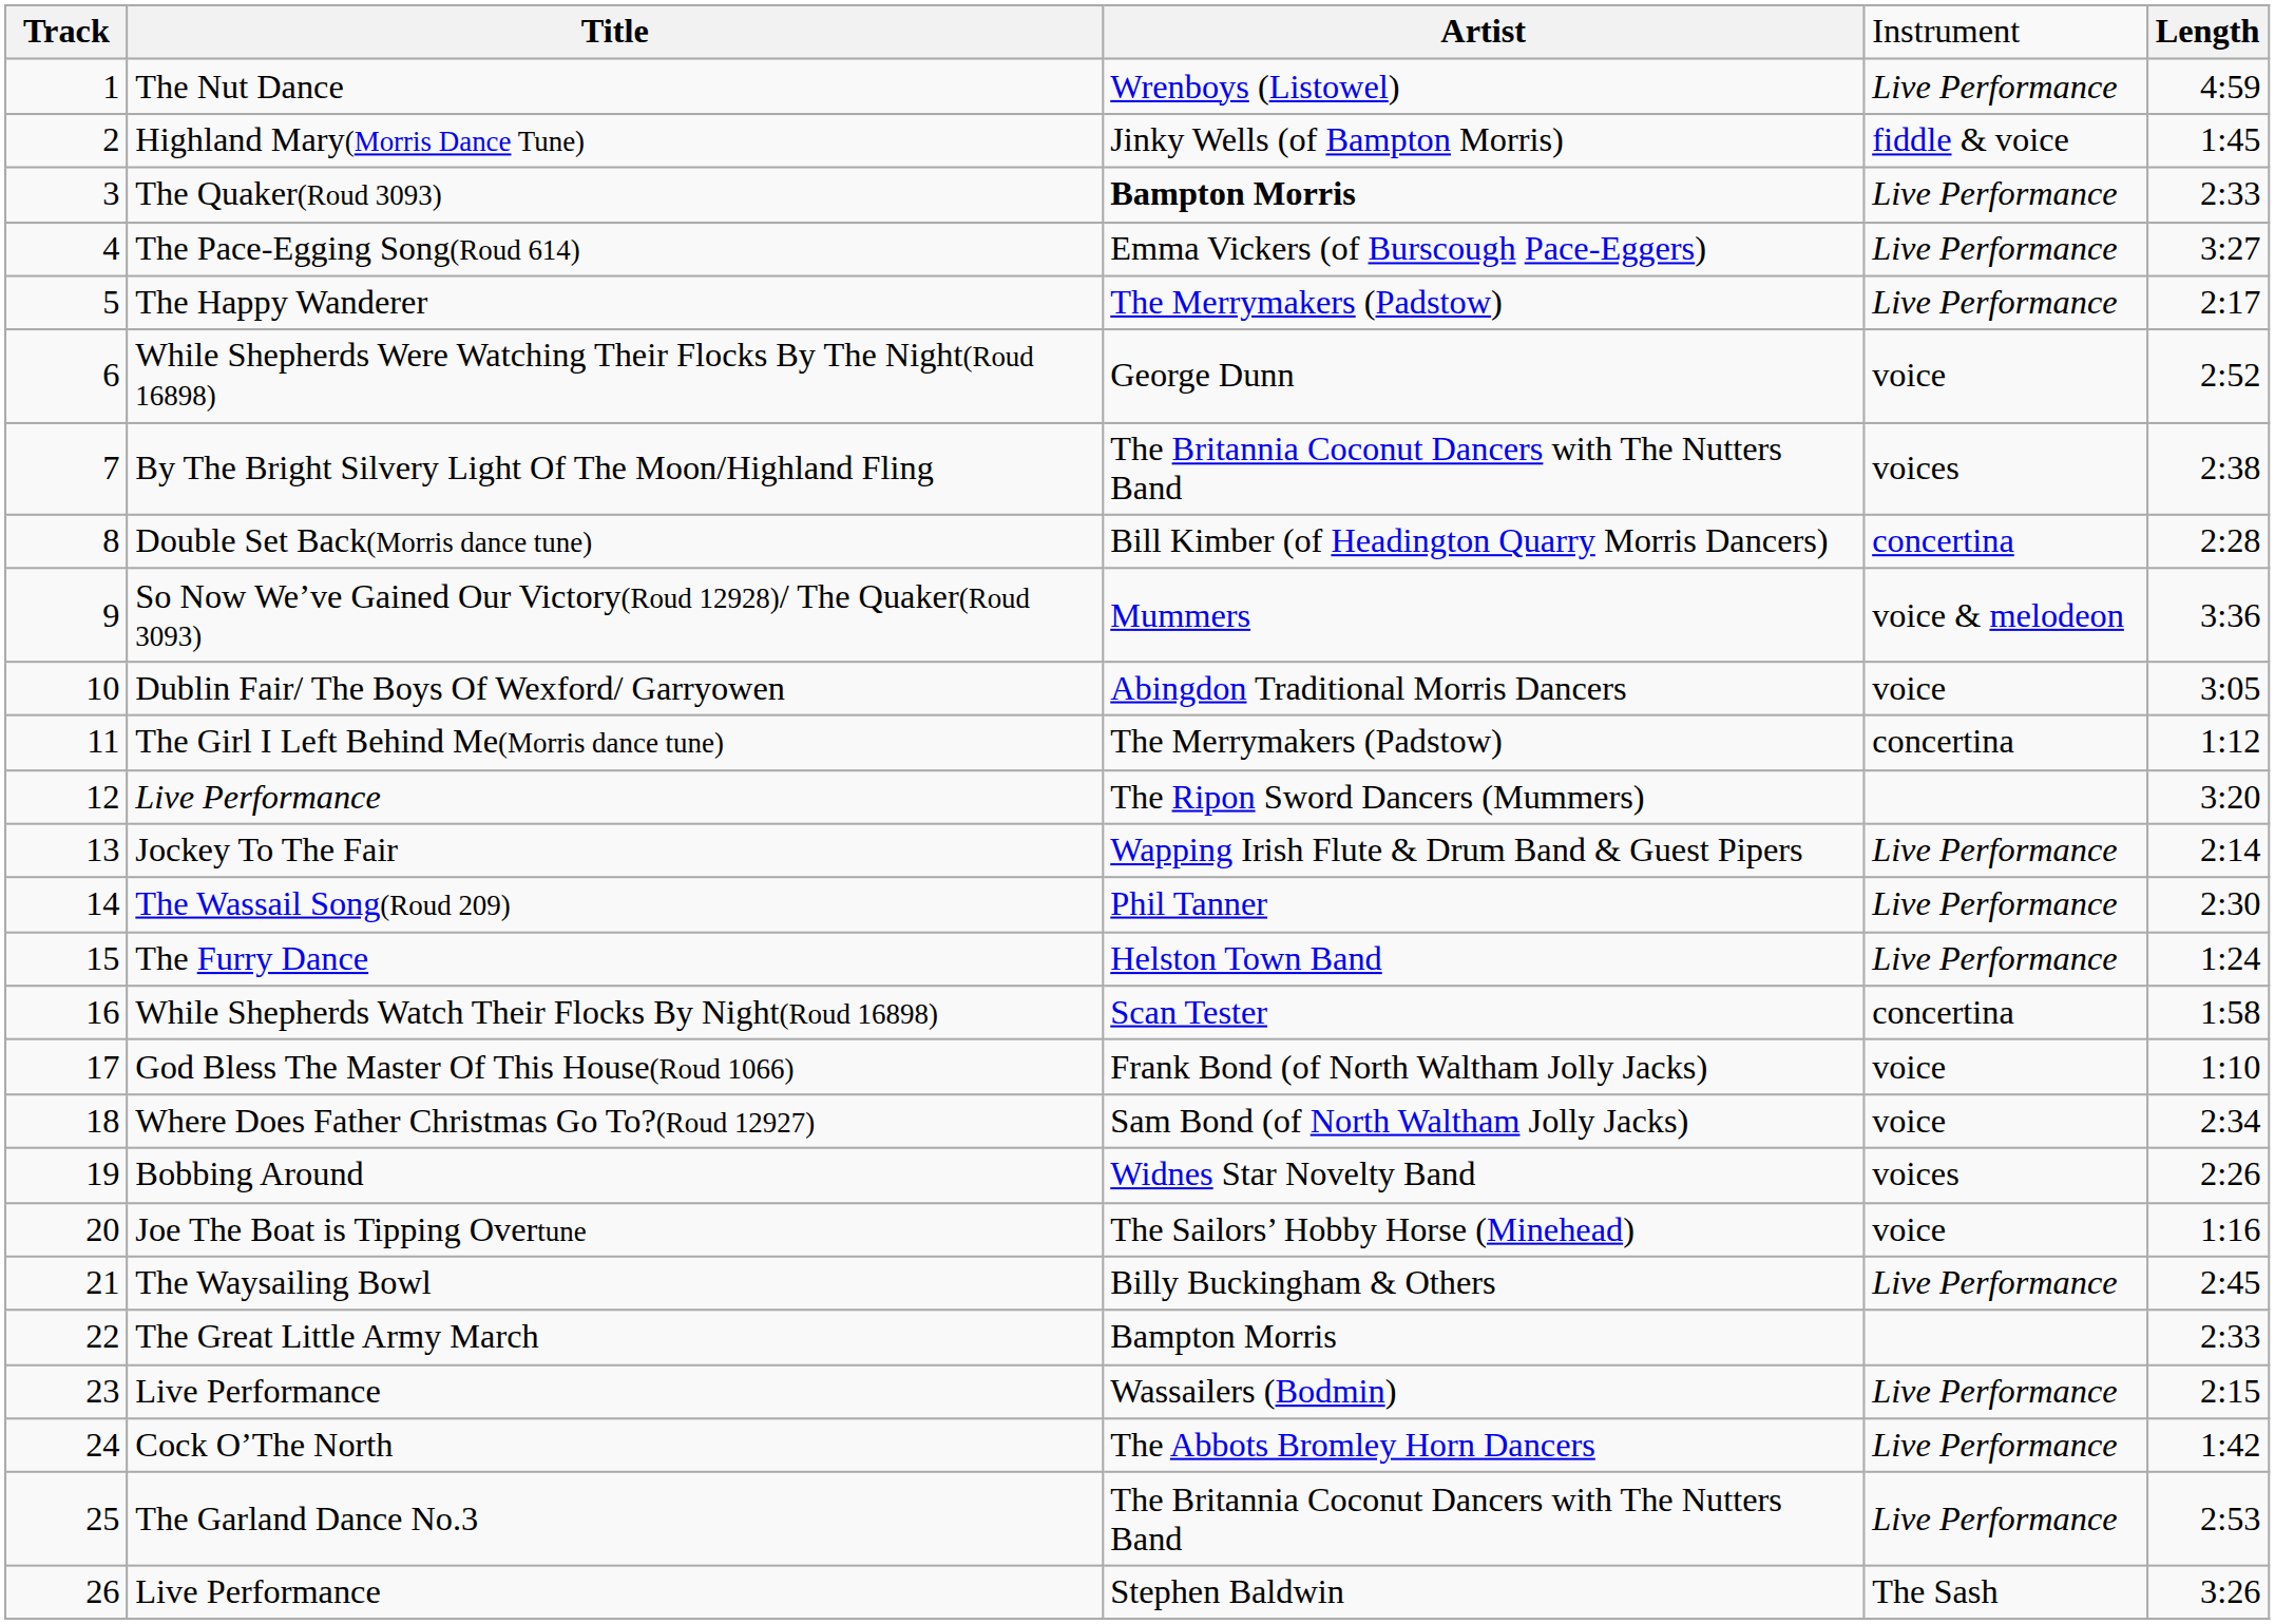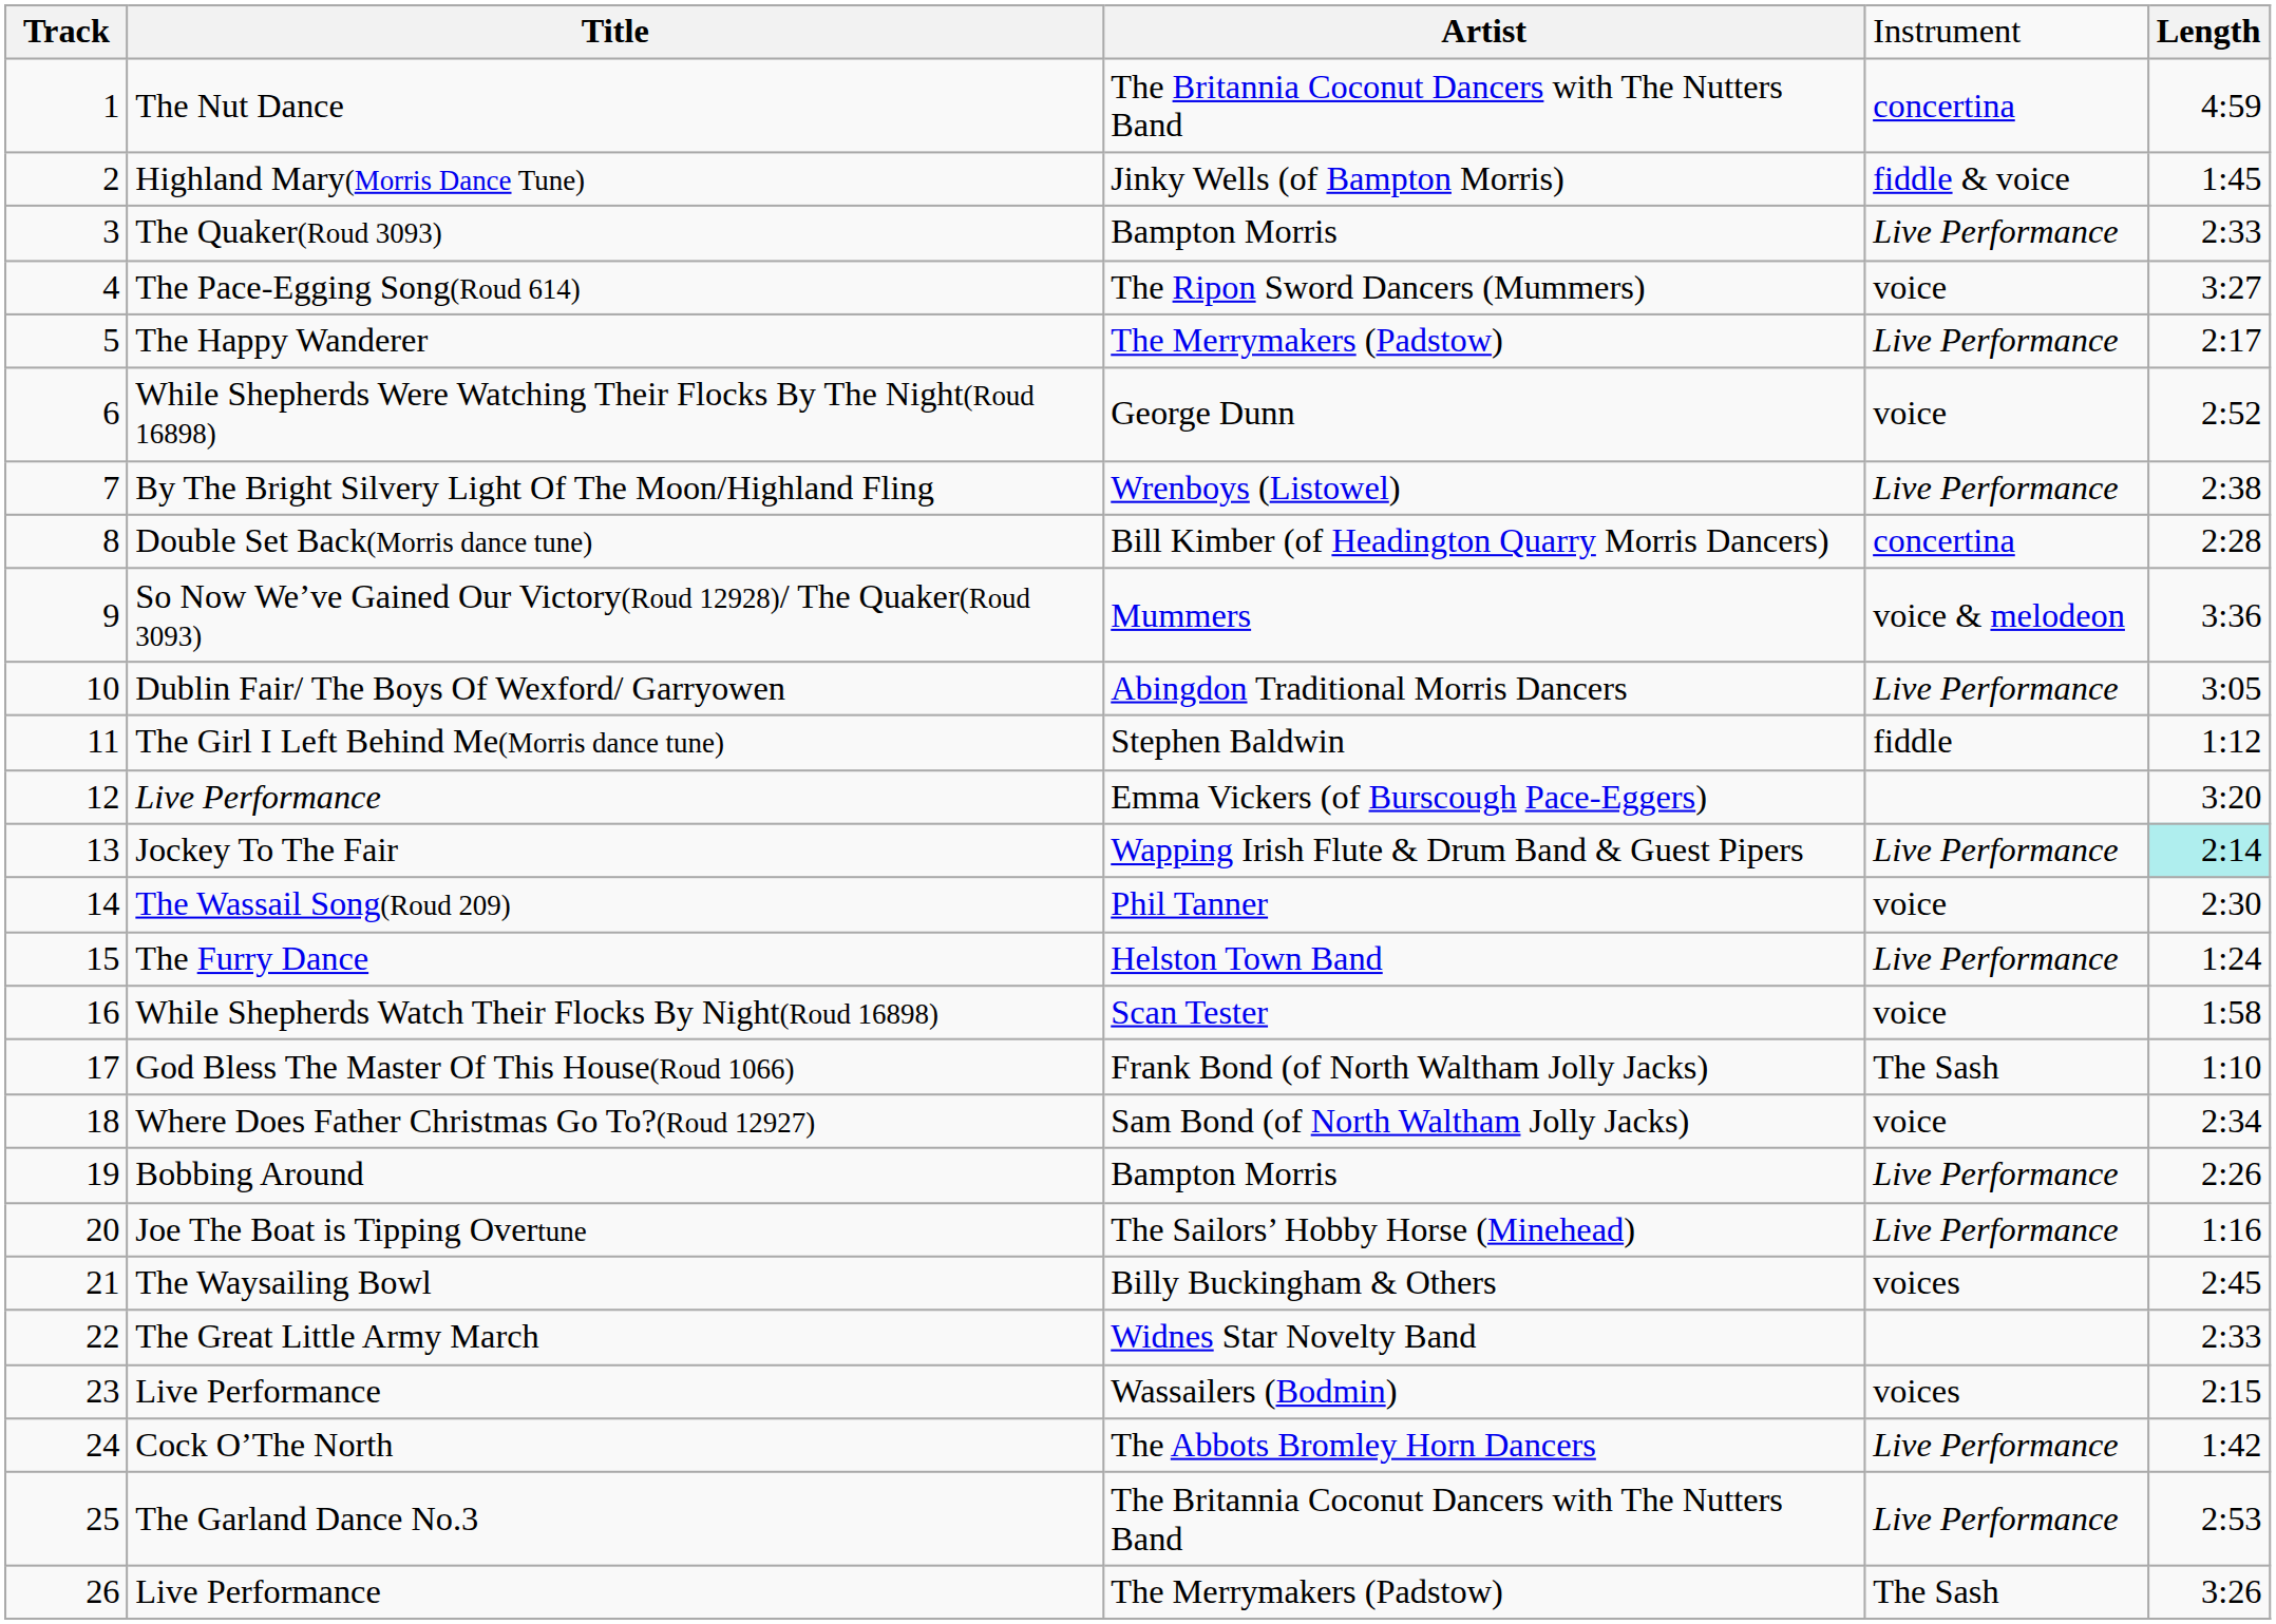 <table class="wikitable">
 <tr>
 <th style="width:  50px">Track</th>
 <th style="width: 450px">Title</th>
 <th style="width: 350px">Artist</th>
 <td style= "width: 125px">Instrument</td>
 <th style="width:  50px">Length</th>
 </tr>
 <tr>
 <td style="text-align: right;">1</td>
 <td>The Nut Dance</td>
-<td><a href='#'>Wrenboys</a> (<a href='#'>Listowel</a>)</td>
-<td><em>Live Performance</em></td>
+<td>The <a href='#'>Britannia Coconut Dancers</a> with The Nutters Band</td>
+<td><a href='#'>concertina</a></td>
 <td style="text-align: right;">4:59</td>
 </tr>
 <tr>
 <td style="text-align: right;">2</td>
 <td>Highland Mary<small>(<a href='#'>Morris Dance</a> Tune)</small></td>
 <td>Jinky Wells (of <a href='#'>Bampton</a> Morris)</td>
 <td><a href='#'>fiddle</a> & voice</td>
 <td style="text-align: right;">1:45</td>
 </tr>
 <tr>
 <td style="text-align: right;">3</td>
 <td>The Quaker<small>(Roud 3093)</small></td>
-<td><strong>Bampton Morris</strong></td>
+<td>Bampton Morris</td>
 <td><em>Live Performance</em></td>
 <td style="text-align: right;">2:33</td>
 </tr>
 <tr>
 <td style="text-align: right;">4</td>
 <td>The Pace-Egging Song<small>(Roud 614)</small></td>
-<td>Emma Vickers (of <a href='#'>Burscough</a> <a href='#'>Pace-Eggers</a>)</td>
-<td><em>Live Performance</em></td>
+<td>The <a href='#'>Ripon</a> Sword Dancers (Mummers)</td>
+<td>voice</td>
 <td style="text-align: right;">3:27</td>
 </tr>
 <tr>
 <td style="text-align: right;">5</td>
 <td>The Happy Wanderer</td>
 <td><a href='#'>The Merrymakers</a> (<a href='#'>Padstow</a>)</td>
 <td><em>Live Performance</em></td>
 <td style="text-align: right;">2:17</td>
 </tr>
 <tr>
 <td style="text-align: right;">6</td>
 <td>While Shepherds Were Watching Their Flocks By The Night<small>(Roud 16898)</small></td>
 <td>George Dunn</td>
 <td>voice</td>
 <td style="text-align: right;">2:52</td>
 </tr>
 <tr>
 <td style="text-align: right;">7</td>
 <td>By The Bright Silvery Light Of The Moon/Highland Fling</td>
-<td>The <a href='#'>Britannia Coconut Dancers</a> with The Nutters Band</td>
-<td>voices</td>
+<td><a href='#'>Wrenboys</a> (<a href='#'>Listowel</a>)</td>
+<td><em>Live Performance</em></td>
 <td style="text-align: right;">2:38</td>
 </tr>
 <tr>
 <td style="text-align: right;">8</td>
 <td>Double Set Back<small>(Morris dance tune)</small></td>
 <td>Bill Kimber (of <a href='#'>Headington Quarry</a> Morris Dancers)</td>
 <td><a href='#'>concertina</a></td>
 <td style="text-align: right;">2:28</td>
 </tr>
 <tr>
 <td style="text-align: right;">9</td>
 <td>So Now We’ve Gained Our Victory<small>(Roud 12928)</small>/ The Quaker<small>(Roud 3093)</small></td>
 <td><a href='#'>Mummers</a></td>
 <td>voice & <a href='#'>melodeon</a></td>
 <td style="text-align: right;">3:36</td>
 </tr>
 <tr>
 <td style="text-align: right;">10</td>
 <td>Dublin Fair/ The Boys Of Wexford/ Garryowen</td>
 <td><a href='#'>Abingdon</a> Traditional Morris Dancers</td>
-<td>voice</td>
+<td><em>Live Performance</em></td>
 <td style="text-align: right;">3:05</td>
 </tr>
 <tr>
 <td style="text-align: right;">11</td>
 <td>The Girl I Left Behind Me<small>(Morris dance tune)</small></td>
-<td>The Merrymakers (Padstow)</td>
-<td>concertina</td>
+<td>Stephen Baldwin</td>
+<td>fiddle</td>
 <td style="text-align: right;">1:12</td>
 </tr>
 <tr>
 <td style="text-align: right;">12</td>
 <td><em>Live Performance</em></td>
-<td>The <a href='#'>Ripon</a> Sword Dancers (Mummers)</td>
+<td>Emma Vickers (of <a href='#'>Burscough</a> <a href='#'>Pace-Eggers</a>)</td>
 <td></td>
 <td style="text-align: right;">3:20</td>
 </tr>
 <tr>
 <td style="text-align: right;">13</td>
 <td>Jockey To The Fair</td>
 <td><a href='#'>Wapping</a> Irish Flute & Drum Band & Guest Pipers</td>
 <td><em>Live Performance</em></td>
-<td style="text-align: right;">2:14</td>
+<td style="background: paleturquoise; text-align: right;">2:14</td>
 </tr>
 <tr>
 <td style="text-align: right;">14</td>
 <td><a href='#'>The Wassail Song</a><small>(Roud 209)</small></td>
 <td><a href='#'>Phil Tanner</a></td>
-<td><em>Live Performance</em></td>
+<td>voice</td>
 <td style="text-align: right;">2:30</td>
 </tr>
 <tr>
 <td style="text-align: right;">15</td>
 <td>The <a href='#'>Furry Dance</a></td>
 <td><a href='#'>Helston Town Band</a></td>
 <td><em>Live Performance</em></td>
 <td style="text-align: right;">1:24</td>
 </tr>
 <tr>
 <td style="text-align: right;">16</td>
 <td>While Shepherds Watch Their Flocks By Night<small>(Roud 16898)</small></td>
 <td><a href='#'>Scan Tester</a></td>
-<td>concertina</td>
+<td>voice</td>
 <td style="text-align: right;">1:58</td>
 </tr>
 <tr>
 <td style="text-align: right;">17</td>
 <td>God Bless The Master Of This House<small>(Roud 1066)</small></td>
 <td>Frank Bond (of North Waltham Jolly Jacks)</td>
-<td>voice</td>
+<td>The Sash</td>
 <td style="text-align: right;">1:10</td>
 </tr>
 <tr>
 <td style="text-align: right;">18</td>
 <td>Where Does Father Christmas Go To?<small>(Roud 12927)</small></td>
 <td>Sam Bond (of <a href='#'>North Waltham</a> Jolly Jacks)</td>
 <td>voice</td>
 <td style="text-align: right;">2:34</td>
 </tr>
 <tr>
 <td style="text-align: right;">19</td>
 <td>Bobbing Around</td>
-<td><a href='#'>Widnes</a> Star Novelty Band</td>
-<td>voices</td>
+<td>Bampton Morris</td>
+<td><em>Live Performance</em></td>
 <td style="text-align: right;">2:26</td>
 </tr>
 <tr>
 <td style="text-align: right;">20</td>
 <td>Joe The Boat is Tipping Over<small>tune</small></td>
 <td>The Sailors’ Hobby Horse (<a href='#'>Minehead</a>)</td>
-<td>voice</td>
+<td><em>Live Performance</em></td>
 <td style="text-align: right;">1:16</td>
 </tr>
 <tr>
 <td style="text-align: right;">21</td>
 <td>The Waysailing Bowl</td>
 <td>Billy Buckingham & Others</td>
-<td><em>Live Performance</em></td>
+<td>voices</td>
 <td style="text-align: right;">2:45</td>
 </tr>
 <tr>
 <td style="text-align: right;">22</td>
 <td>The Great Little Army March</td>
-<td>Bampton Morris</td>
+<td><a href='#'>Widnes</a> Star Novelty Band</td>
 <td></td>
 <td style="text-align: right;">2:33</td>
 </tr>
 <tr>
 <td style="text-align: right;">23</td>
 <td>Live Performance</td>
 <td>Wassailers (<a href='#'>Bodmin</a>)</td>
-<td><em>Live Performance</em></td>
+<td>voices</td>
 <td style="text-align: right;">2:15</td>
 </tr>
 <tr>
 <td style="text-align: right;">24</td>
 <td>Cock O’The North</td>
 <td>The <a href='#'>Abbots Bromley Horn Dancers</a></td>
 <td><em>Live Performance</em></td>
 <td style="text-align: right;">1:42</td>
 </tr>
 <tr>
 <td style="text-align: right;">25</td>
 <td>The Garland Dance No.3</td>
 <td>The Britannia Coconut Dancers with The Nutters Band</td>
 <td><em>Live Performance</em></td>
 <td style="text-align: right;">2:53</td>
 </tr>
 <tr>
 <td style="text-align: right;">26</td>
 <td>Live Performance</td>
-<td>Stephen Baldwin</td>
+<td>The Merrymakers (Padstow)</td>
 <td>The Sash</td>
 <td style="text-align: right;">3:26</td>
 </tr>
 <tr>
 </tr>
 </table>
